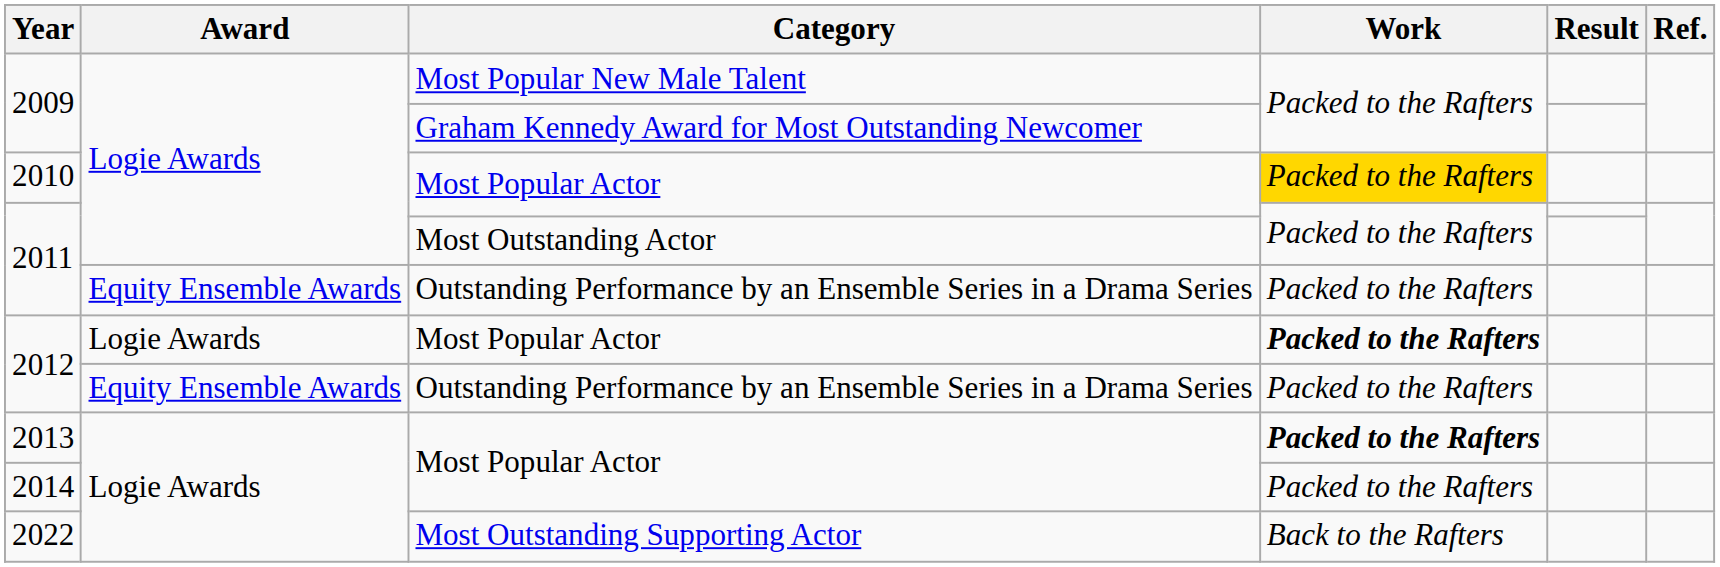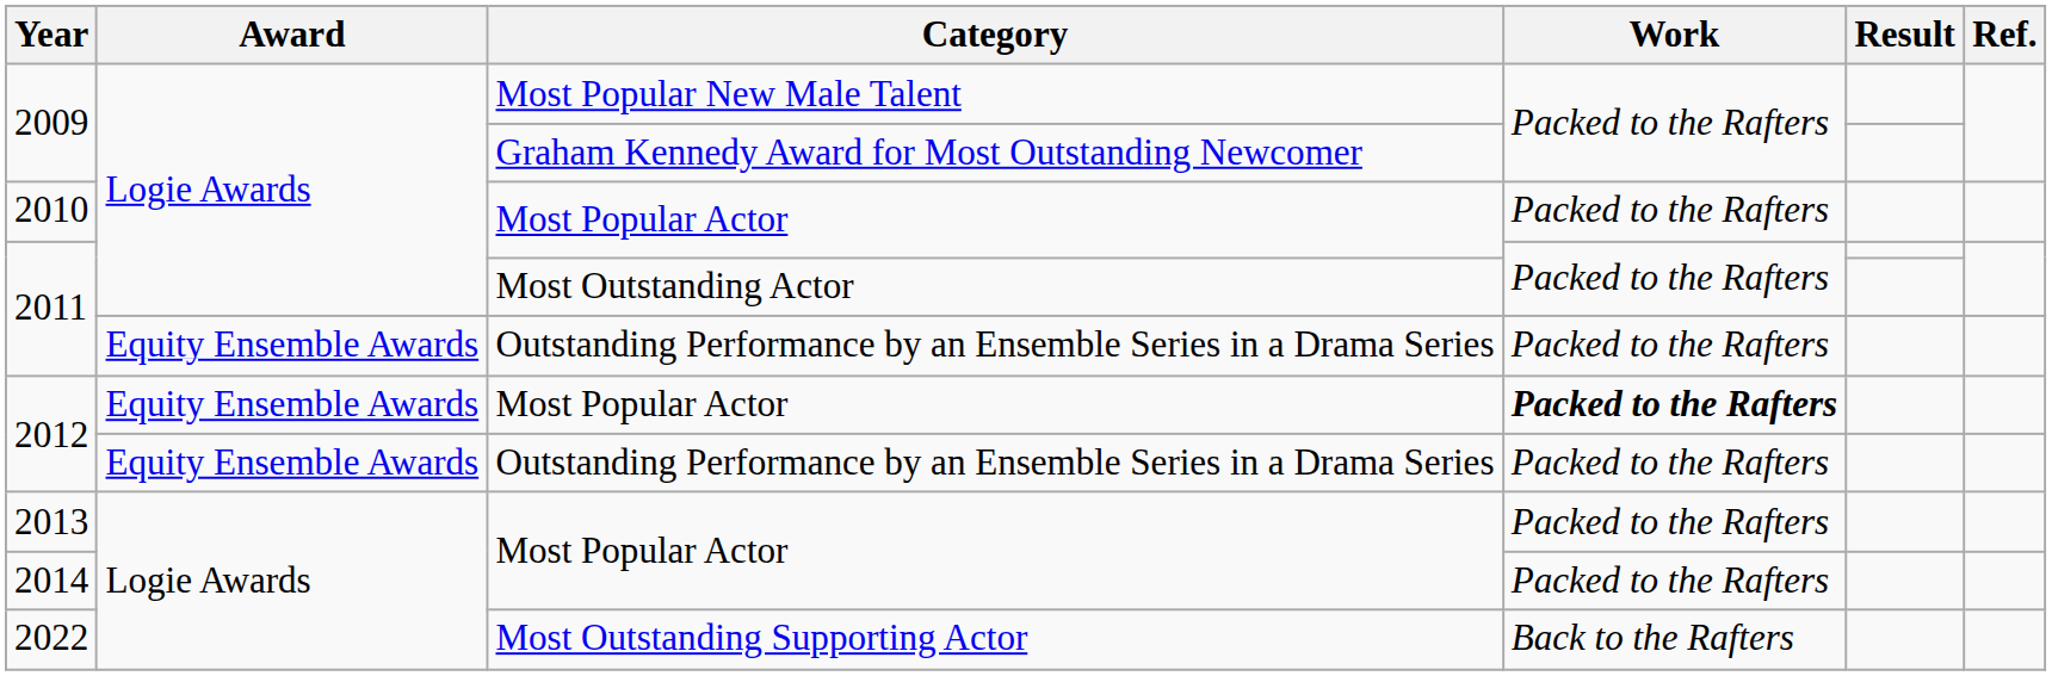 <table class="wikitable">
 <tr>
 <th>Year</th>
 <th>Award</th>
 <th>Category</th>
 <th>Work</th>
 <th>Result</th>
 <th>Ref.</th>
 </tr>
 <tr>
 <td rowspan="2">2009</td>
 <td rowspan="5"><a href='#'>Logie Awards</a></td>
 <td><a href='#'>Most Popular New Male Talent</a></td>
 <td rowspan="2"><em>Packed to the Rafters</em> </td>
 <td></td>
 <td align="center" rowspan="2"></td>
 </tr>
 <tr>
 <td><a href='#'>Graham Kennedy Award for Most Outstanding Newcomer</a></td>
 <td></td>
 </tr>
 <tr>
 <td>2010</td>
 <td rowspan="2"><a href='#'>Most Popular Actor</a></td>
-<td style="background: gold;"><em>Packed to the Rafters</em> </td>
+<td><em>Packed to the Rafters</em> </td>
 <td></td>
 <td align="center"></td>
 </tr>
 <tr>
 <td rowspan="3">2011</td>
 <td rowspan="2"><em>Packed to the Rafters</em> </td>
 <td></td>
 <td align="center" rowspan="2"></td>
 </tr>
 <tr>
 <td>Most Outstanding Actor</td>
 <td></td>
 </tr>
 <tr>
 <td><a href='#'>Equity Ensemble Awards</a></td>
 <td>Outstanding Performance by an Ensemble Series in a Drama Series</td>
 <td><em>Packed to the Rafters</em></td>
 <td></td>
 <td></td>
 </tr>
 <tr>
 <td rowspan="2">2012</td>
-<td>Logie Awards</td>
+<td><a href='#'>Equity Ensemble Awards</a></td>
 <td>Most Popular Actor</td>
 <td><strong><em>Packed to the Rafters</em> </strong></td>
 <td></td>
 <td align="center"></td>
 </tr>
 <tr>
 <td><a href='#'>Equity Ensemble Awards</a></td>
 <td>Outstanding Performance by an Ensemble Series in a Drama Series</td>
 <td><em>Packed to the Rafters</em></td>
 <td></td>
 <td></td>
 </tr>
 <tr>
 <td>2013</td>
 <td rowspan="3">Logie Awards</td>
 <td rowspan="2">Most Popular Actor</td>
-<td><strong><em>Packed to the Rafters</em> </strong></td>
+<td><em>Packed to the Rafters</em> </td>
 <td></td>
 <td align="center"></td>
 </tr>
 <tr>
 <td>2014</td>
 <td><em>Packed to the Rafters</em> </td>
 <td></td>
 <td align="center"></td>
 </tr>
 <tr>
 <td>2022</td>
 <td><a href='#'>Most Outstanding Supporting Actor</a></td>
 <td><em>Back to the Rafters</em></td>
 <td></td>
 <td align="center"></td>
 </tr>
 </table>
